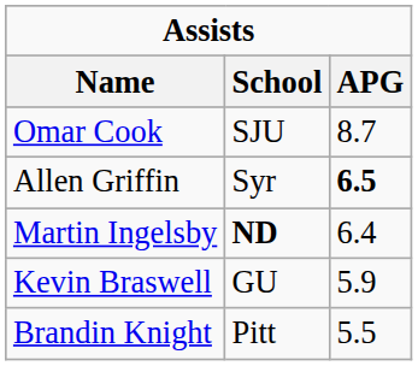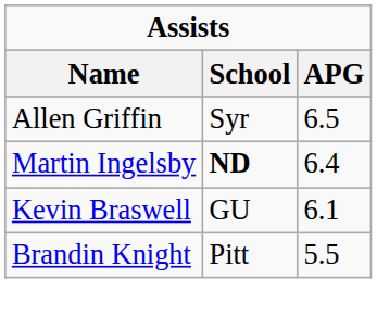 <table class="wikitable">
 <tr>
 <td colspan=3 style="text-align:center;"><strong>Assists</strong></td>
 </tr>
 <tr>
 <th>Name</th>
 <th>School</th>
 <th>APG</th>
 </tr>
 <tr>
-<td><a href='#'>Omar Cook</a></td>
-<td>SJU</td>
-<td>8.7</td>
-</tr>
-<tr>
 <td>Allen Griffin</td>
 <td>Syr</td>
-<td><strong>6.5</strong></td>
+<td>6.5</td>
 </tr>
 <tr>
 <td><a href='#'>Martin Ingelsby</a></td>
 <td><strong>ND</strong></td>
 <td>6.4</td>
 </tr>
 <tr>
 <td><a href='#'>Kevin Braswell</a></td>
 <td>GU</td>
-<td>5.9</td>
+<td>6.1</td>
 </tr>
 <tr>
 <td><a href='#'>Brandin Knight</a></td>
 <td>Pitt</td>
 <td>5.5</td>
 </tr>
 </table>
